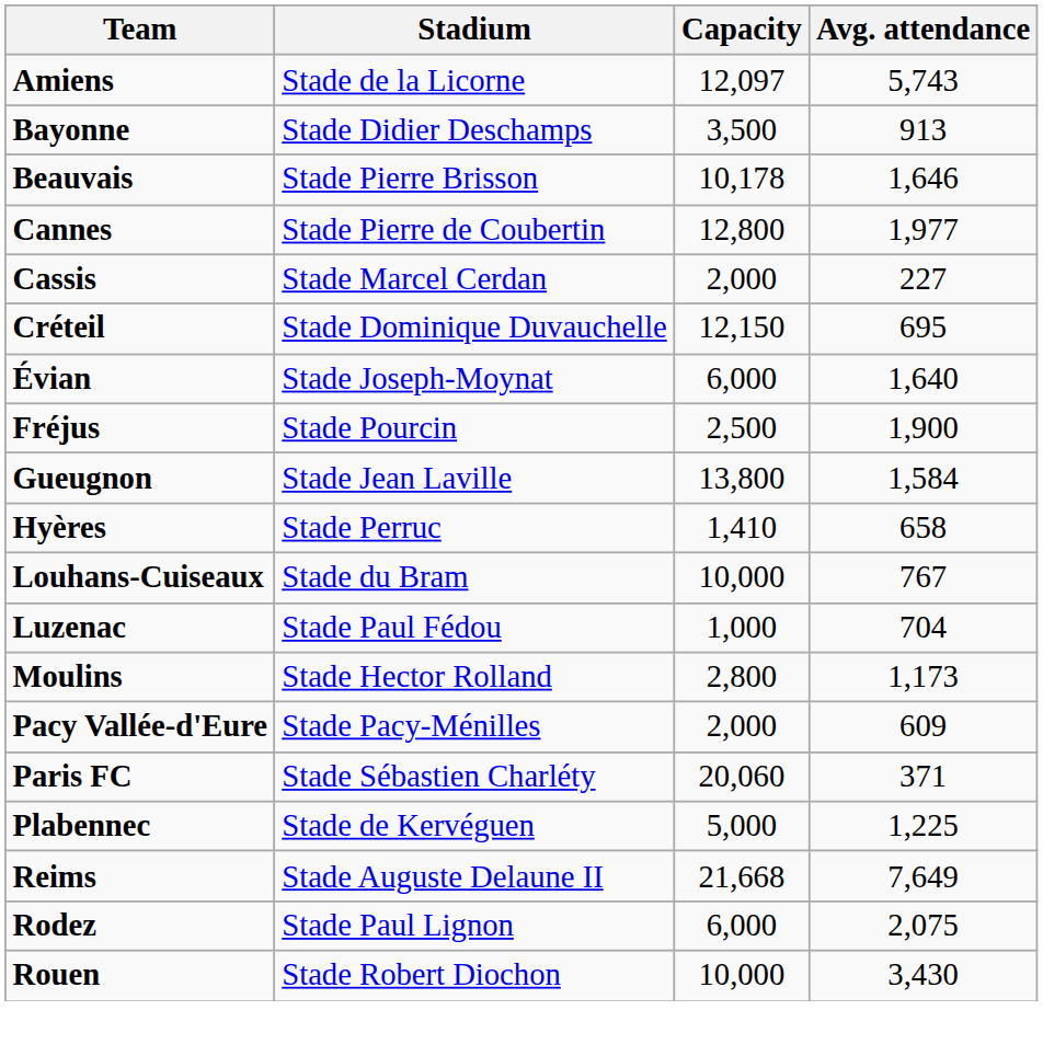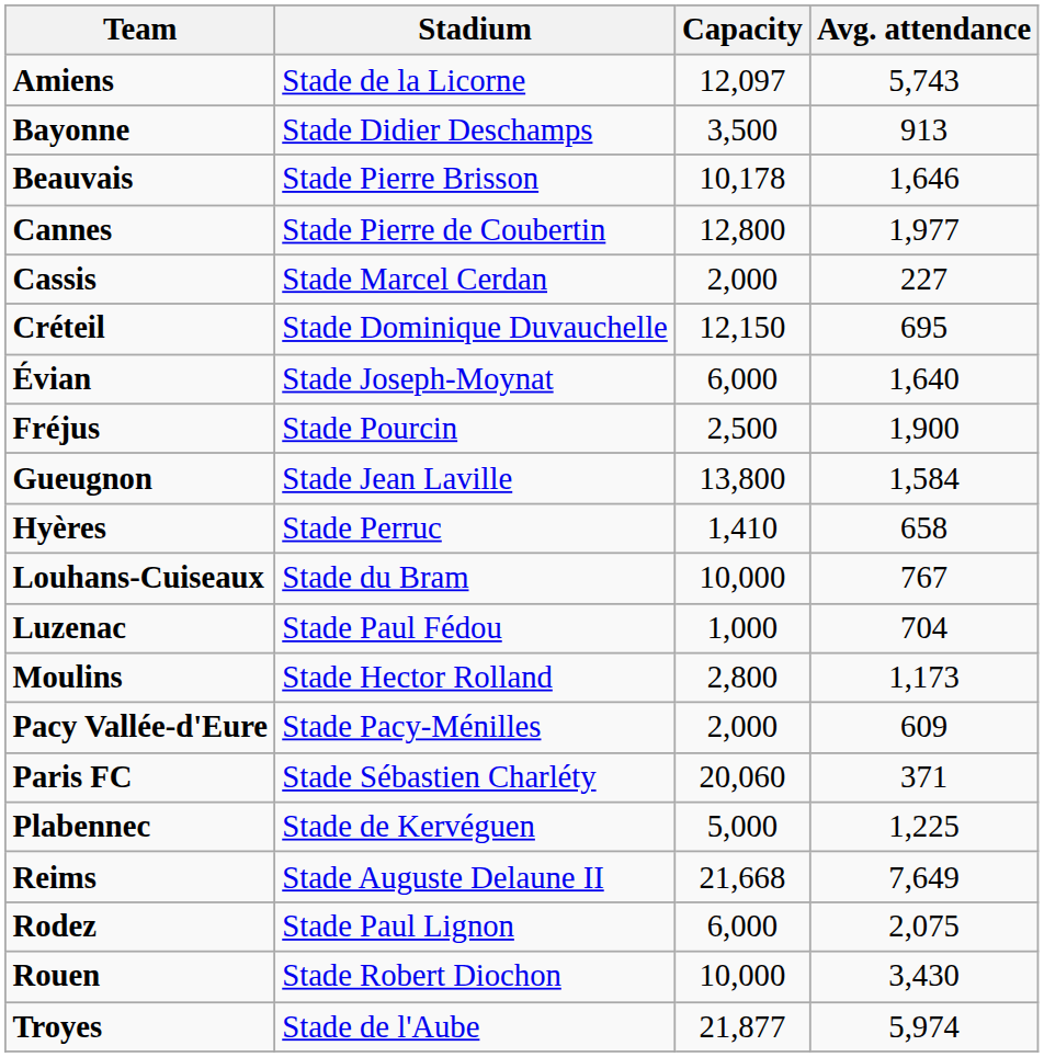 <table class="wikitable sortable">
 <tr>
 <th>Team</th>
 <th>Stadium</th>
 <th>Capacity</th>
 <th>Avg. attendance</th>
 </tr>
 <tr>
 <td><strong>Amiens</strong></td>
 <td><a href='#'>Stade de la Licorne</a></td>
 <td align="center">12,097</td>
 <td align="center">5,743</td>
 </tr>
 <tr>
 <td><strong>Bayonne</strong></td>
 <td><a href='#'>Stade Didier Deschamps</a></td>
 <td align="center">3,500</td>
 <td align="center">913</td>
 </tr>
 <tr>
 <td><strong>Beauvais</strong></td>
 <td><a href='#'>Stade Pierre Brisson</a></td>
 <td align="center">10,178</td>
 <td align="center">1,646</td>
 </tr>
 <tr>
 <td><strong>Cannes</strong></td>
 <td><a href='#'>Stade Pierre de Coubertin</a></td>
 <td align="center">12,800</td>
 <td align="center">1,977</td>
 </tr>
 <tr>
 <td><strong>Cassis</strong></td>
 <td><a href='#'>Stade Marcel Cerdan</a></td>
 <td align="center">2,000</td>
 <td align="center">227</td>
 </tr>
 <tr>
 <td><strong>Créteil</strong></td>
 <td><a href='#'>Stade Dominique Duvauchelle</a></td>
 <td align="center">12,150</td>
 <td align="center">695</td>
 </tr>
 <tr>
 <td><strong>Évian</strong></td>
 <td><a href='#'>Stade Joseph-Moynat</a></td>
 <td align="center">6,000</td>
 <td align="center">1,640</td>
 </tr>
 <tr>
 <td><strong>Fréjus</strong></td>
 <td><a href='#'>Stade Pourcin</a></td>
 <td align="center">2,500</td>
 <td align="center">1,900</td>
 </tr>
 <tr>
 <td><strong>Gueugnon</strong></td>
 <td><a href='#'>Stade Jean Laville</a></td>
 <td align="center">13,800</td>
 <td align="center">1,584</td>
 </tr>
 <tr>
 <td><strong>Hyères</strong></td>
 <td><a href='#'>Stade Perruc</a></td>
 <td align="center">1,410</td>
 <td align="center">658</td>
 </tr>
 <tr>
 <td><strong>Louhans-Cuiseaux</strong></td>
 <td><a href='#'>Stade du Bram</a></td>
 <td align="center">10,000</td>
 <td align="center">767</td>
 </tr>
 <tr>
 <td><strong>Luzenac</strong></td>
 <td><a href='#'>Stade Paul Fédou</a></td>
 <td align="center">1,000</td>
 <td align="center">704</td>
 </tr>
 <tr>
 <td><strong>Moulins</strong></td>
 <td><a href='#'>Stade Hector Rolland</a></td>
 <td align="center">2,800</td>
 <td align="center">1,173</td>
 </tr>
 <tr>
 <td><strong>Pacy Vallée-d'Eure</strong></td>
 <td><a href='#'>Stade Pacy-Ménilles</a></td>
 <td align="center">2,000</td>
 <td align="center">609</td>
 </tr>
 <tr>
 <td><strong>Paris FC</strong></td>
 <td><a href='#'>Stade Sébastien Charléty</a></td>
 <td align="center">20,060</td>
 <td align="center">371</td>
 </tr>
 <tr>
 <td><strong>Plabennec</strong></td>
 <td><a href='#'>Stade de Kervéguen</a></td>
 <td align="center">5,000</td>
 <td align="center">1,225</td>
 </tr>
 <tr>
 <td><strong>Reims</strong></td>
 <td><a href='#'>Stade Auguste Delaune II</a></td>
 <td align="center">21,668</td>
 <td align="center">7,649</td>
 </tr>
 <tr>
 <td><strong>Rodez</strong></td>
 <td><a href='#'>Stade Paul Lignon</a></td>
 <td align="center">6,000</td>
 <td align="center">2,075</td>
 </tr>
 <tr>
 <td><strong>Rouen</strong></td>
 <td><a href='#'>Stade Robert Diochon</a></td>
 <td align="center">10,000</td>
 <td align="center">3,430</td>
 </tr>
+<tr>
+<td><strong>Troyes</strong></td>
+<td><a href='#'>Stade de l'Aube</a></td>
+<td align="center">21,877</td>
+<td align="center">5,974</td>
+</tr>
 </table>
